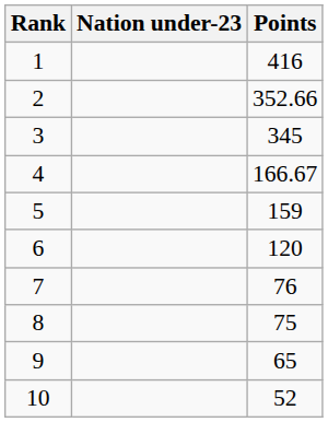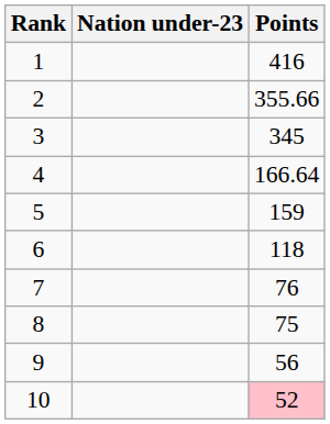 <table class="wikitable sortable">
 <tr>
 <th>Rank</th>
 <th>Nation under-23</th>
 <th>Points</th>
 </tr>
 <tr>
 <td align=center>1</td>
 <td></td>
 <td align=center>416</td>
 </tr>
 <tr>
 <td align=center>2</td>
 <td></td>
-<td align=center>352.66</td>
+<td align=center>355.66</td>
 </tr>
 <tr>
 <td align=center>3</td>
 <td></td>
 <td align=center>345</td>
 </tr>
 <tr>
 <td align=center>4</td>
 <td></td>
-<td align=center>166.67</td>
+<td align=center>166.64</td>
 </tr>
 <tr>
 <td align=center>5</td>
 <td></td>
 <td align=center>159</td>
 </tr>
 <tr>
 <td align=center>6</td>
 <td></td>
-<td align=center>120</td>
+<td align=center>118</td>
 </tr>
 <tr>
 <td align=center>7</td>
 <td></td>
 <td align=center>76</td>
 </tr>
 <tr>
 <td align=center>8</td>
 <td></td>
 <td align=center>75</td>
 </tr>
 <tr>
 <td align=center>9</td>
 <td></td>
-<td align=center>65</td>
+<td align=center>56</td>
 </tr>
 <tr>
 <td align=center>10</td>
 <td></td>
-<td align=center>52</td>
+<td align=center style="background: pink;">52</td>
 </tr>
 </table>
